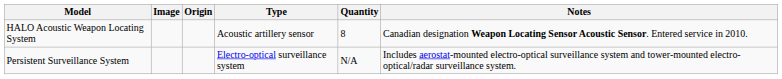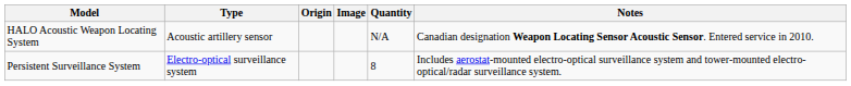 <table class="wikitable">
 <tr>
 <th>Model</th>
+<th>Type</th>
+<th>Origin</th>
 <th>Image</th>
-<th>Origin</th>
-<th>Type</th>
 <th>Quantity</th>
 <th>Notes</th>
 </tr>
 <tr>
 <td>HALO Acoustic Weapon Locating System</td>
+<td>Acoustic artillery sensor</td>
 <td></td>
 <td></td>
-<td>Acoustic artillery sensor</td>
-<td>8</td>
+<td>N/A</td>
 <td>Canadian designation <strong>Weapon Locating Sensor Acoustic Sensor</strong>. Entered service in 2010.</td>
 </tr>
 <tr>
 <td>Persistent Surveillance System</td>
+<td><a href='#'>Electro-optical</a> surveillance system</td>
 <td></td>
 <td></td>
-<td><a href='#'>Electro-optical</a> surveillance system</td>
-<td>N/A</td>
+<td>8</td>
 <td>Includes <a href='#'>aerostat</a>-mounted electro-optical surveillance system and tower-mounted electro-optical/radar surveillance system.</td>
 </tr>
 </table>
